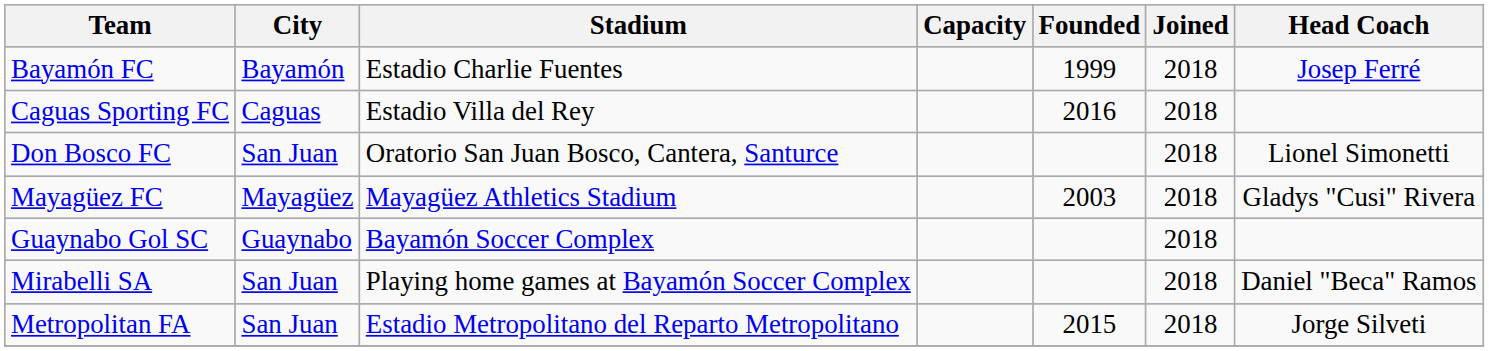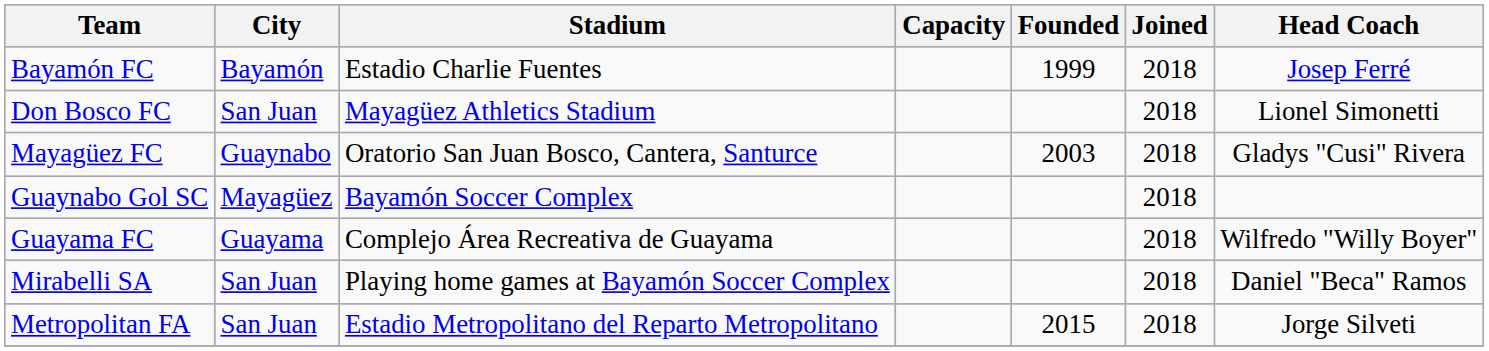 <table class="wikitable sortable" width:75%>
 <tr>
 <th>Team</th>
 <th>City</th>
 <th>Stadium</th>
 <th>Capacity</th>
 <th>Founded</th>
 <th>Joined</th>
 <th>Head Coach</th>
 </tr>
 <tr>
 <td><a href='#'>Bayamón FC</a></td>
 <td><a href='#'>Bayamón</a></td>
 <td>Estadio Charlie Fuentes</td>
 <td align=center></td>
 <td align=center>1999</td>
 <td align=center>2018</td>
 <td align=center> <a href='#'>Josep Ferré</a></td>
 </tr>
 <tr>
-<td><a href='#'>Caguas Sporting FC</a></td>
-<td><a href='#'>Caguas</a></td>
-<td>Estadio Villa del Rey</td>
-<td align=center></td>
-<td align=center>2016</td>
-<td align=center>2018</td>
-<td align=center></td>
-</tr>
-<tr>
 <td><a href='#'>Don Bosco FC</a></td>
 <td><a href='#'>San Juan</a></td>
-<td>Oratorio San Juan Bosco, Cantera, <a href='#'>Santurce</a></td>
+<td><a href='#'>Mayagüez Athletics Stadium</a></td>
 <td align=center></td>
 <td align=center></td>
 <td align=center>2018</td>
 <td align=center>Lionel Simonetti</td>
 </tr>
 <tr>
 <td><a href='#'>Mayagüez FC</a></td>
-<td><a href='#'>Mayagüez</a></td>
-<td><a href='#'>Mayagüez Athletics Stadium</a></td>
+<td><a href='#'>Guaynabo</a></td>
+<td>Oratorio San Juan Bosco, Cantera, <a href='#'>Santurce</a></td>
 <td align=center></td>
 <td align=center>2003</td>
 <td align=center>2018</td>
 <td align=center>Gladys "Cusi" Rivera</td>
 </tr>
 <tr>
 <td><a href='#'>Guaynabo Gol SC</a></td>
-<td><a href='#'>Guaynabo</a></td>
+<td><a href='#'>Mayagüez</a></td>
 <td><a href='#'>Bayamón Soccer Complex</a></td>
 <td align=center></td>
 <td align=center></td>
 <td align=center>2018</td>
 <td align=center></td>
+</tr>
+<tr>
+<td><a href='#'>Guayama FC</a></td>
+<td><a href='#'>Guayama</a></td>
+<td>Complejo Área Recreativa de Guayama</td>
+<td align=center></td>
+<td align=center></td>
+<td align=center>2018</td>
+<td align=center>Wilfredo "Willy Boyer"</td>
 </tr>
 <tr>
 <td><a href='#'>Mirabelli SA</a></td>
 <td><a href='#'>San Juan</a></td>
 <td>Playing home games at <a href='#'>Bayamón Soccer Complex</a></td>
 <td align=center></td>
 <td align=center></td>
 <td align=center>2018</td>
 <td align=center>Daniel "Beca" Ramos</td>
 </tr>
 <tr>
 <td><a href='#'>Metropolitan FA</a></td>
 <td><a href='#'>San Juan</a></td>
 <td><a href='#'>Estadio Metropolitano del Reparto Metropolitano</a></td>
 <td align=center></td>
 <td align=center>2015</td>
 <td align=center>2018</td>
 <td align=center> Jorge Silveti</td>
 </tr>
 <tr>
 </tr>
 </table>
